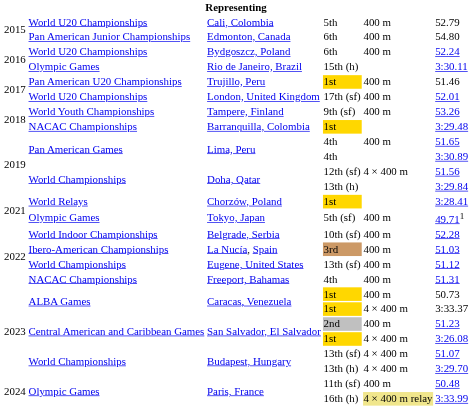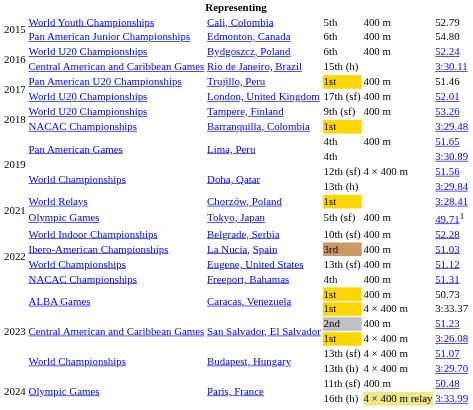 <table>
 <tr>
 <th colspan="6">Representing </th>
 </tr>
 <tr>
 <td rowspan=2>2015</td>
-<td><a href='#'>World U20 Championships</a></td>
+<td><a href='#'>World Youth Championships</a></td>
 <td><a href='#'>Cali, Colombia</a></td>
 <td>5th</td>
 <td>400 m</td>
 <td>52.79</td>
 </tr>
 <tr>
 <td><a href='#'>Pan American Junior Championships</a></td>
 <td><a href='#'>Edmonton, Canada</a></td>
 <td>6th</td>
 <td>400 m</td>
 <td>54.80</td>
 </tr>
 <tr>
 <td rowspan=2>2016</td>
 <td><a href='#'>World U20 Championships</a></td>
 <td><a href='#'>Bydgoszcz, Poland</a></td>
 <td>6th</td>
 <td>400 m</td>
 <td><a href='#'>52.24</a></td>
 </tr>
 <tr>
-<td><a href='#'>Olympic Games</a></td>
+<td><a href='#'>Central American and Caribbean Games</a></td>
 <td><a href='#'>Rio de Janeiro, Brazil</a></td>
 <td>15th (h)</td>
 <td></td>
 <td><a href='#'>3:30.11</a></td>
 </tr>
 <tr>
 <td rowspan=2>2017</td>
 <td><a href='#'>Pan American U20 Championships</a></td>
 <td><a href='#'>Trujillo, Peru</a></td>
 <td bgcolor=gold>1st</td>
 <td>400 m</td>
 <td>51.46</td>
 </tr>
 <tr>
 <td><a href='#'>World U20 Championships</a></td>
 <td><a href='#'>London, United Kingdom</a></td>
 <td>17th (sf)</td>
 <td>400 m</td>
 <td><a href='#'>52.01</a></td>
 </tr>
 <tr>
 <td rowspan=2>2018</td>
-<td><a href='#'>World Youth Championships</a></td>
+<td><a href='#'>World U20 Championships</a></td>
 <td><a href='#'>Tampere, Finland</a></td>
 <td>9th (sf)</td>
 <td>400 m</td>
 <td><a href='#'>53.26</a></td>
 </tr>
 <tr>
 <td><a href='#'>NACAC Championships</a></td>
 <td><a href='#'>Barranquilla, Colombia</a></td>
 <td bgcolor=gold>1st</td>
 <td></td>
 <td><a href='#'>3:29.48</a></td>
 </tr>
 <tr>
 <td rowspan=4>2019</td>
 <td rowspan=2><a href='#'>Pan American Games</a></td>
 <td rowspan=2><a href='#'>Lima, Peru</a></td>
 <td>4th</td>
 <td>400 m</td>
 <td><a href='#'>51.65</a></td>
 </tr>
 <tr>
 <td>4th</td>
 <td></td>
 <td><a href='#'>3:30.89</a></td>
 </tr>
 <tr>
 <td rowspan=2><a href='#'>World Championships</a></td>
 <td rowspan=2><a href='#'>Doha, Qatar</a></td>
 <td>12th (sf)</td>
 <td>4 × 400 m</td>
 <td><a href='#'>51.56</a></td>
 </tr>
 <tr>
 <td>13th (h)</td>
 <td></td>
 <td><a href='#'>3:29.84</a></td>
 </tr>
 <tr>
 <td rowspan=2>2021</td>
 <td><a href='#'>World Relays</a></td>
 <td><a href='#'>Chorzów, Poland</a></td>
 <td bgcolor=gold>1st</td>
 <td></td>
 <td><a href='#'>3:28.41</a></td>
 </tr>
 <tr>
 <td><a href='#'>Olympic Games</a></td>
 <td><a href='#'>Tokyo, Japan</a></td>
 <td>5th (sf)</td>
 <td>400 m</td>
 <td><a href='#'>49.71</a><sup>1</sup></td>
 </tr>
 <tr>
 <td rowspan=4>2022</td>
 <td><a href='#'>World Indoor Championships</a></td>
 <td><a href='#'>Belgrade, Serbia</a></td>
 <td>10th (sf)</td>
 <td>400 m</td>
 <td><a href='#'>52.28</a></td>
 </tr>
 <tr>
 <td><a href='#'>Ibero-American Championships</a></td>
 <td><a href='#'>La Nucía</a>, <a href='#'>Spain</a></td>
 <td bgcolor=cc9966>3rd</td>
 <td>400 m</td>
 <td><a href='#'>51.03</a></td>
 </tr>
 <tr>
 <td><a href='#'>World Championships</a></td>
 <td><a href='#'>Eugene, United States</a></td>
 <td>13th (sf)</td>
 <td>400 m</td>
 <td><a href='#'>51.12</a></td>
 </tr>
 <tr>
 <td><a href='#'>NACAC Championships</a></td>
 <td><a href='#'>Freeport, Bahamas</a></td>
 <td>4th</td>
 <td>400 m</td>
 <td><a href='#'>51.31</a></td>
 </tr>
 <tr>
 <td rowspan=6>2023</td>
 <td rowspan=2><a href='#'>ALBA Games</a></td>
 <td rowspan=2><a href='#'>Caracas, Venezuela</a></td>
 <td bgcolor=gold>1st</td>
 <td>400 m</td>
 <td>50.73</td>
 </tr>
 <tr>
 <td bgcolor=gold>1st</td>
 <td>4 × 400 m</td>
 <td>3:33.37</td>
 </tr>
 <tr>
 <td rowspan=2><a href='#'>Central American and Caribbean Games</a></td>
 <td rowspan=2><a href='#'>San Salvador, El Salvador</a></td>
 <td bgcolor=silver>2nd</td>
 <td>400 m</td>
 <td><a href='#'>51.23</a></td>
 </tr>
 <tr>
 <td bgcolor=gold>1st</td>
 <td>4 × 400 m</td>
 <td><a href='#'>3:26.08</a></td>
 </tr>
 <tr>
 <td rowspan=2><a href='#'>World Championships</a></td>
 <td rowspan=2><a href='#'>Budapest, Hungary</a></td>
 <td>13th (sf)</td>
 <td>4 × 400 m</td>
 <td><a href='#'>51.07</a></td>
 </tr>
 <tr>
 <td>13th (h)</td>
 <td>4 × 400 m</td>
 <td><a href='#'>3:29.70</a></td>
 </tr>
 <tr>
 <td rowspan=2>2024</td>
 <td rowspan=2><a href='#'>Olympic Games</a></td>
 <td rowspan=2><a href='#'>Paris, France</a></td>
 <td>11th (sf)</td>
 <td>400 m</td>
 <td><a href='#'>50.48</a></td>
 </tr>
 <tr>
 <td>16th (h)</td>
 <td style="background: khaki;">4 × 400 m relay</td>
 <td><a href='#'>3:33.99</a></td>
 </tr>
 </table>
